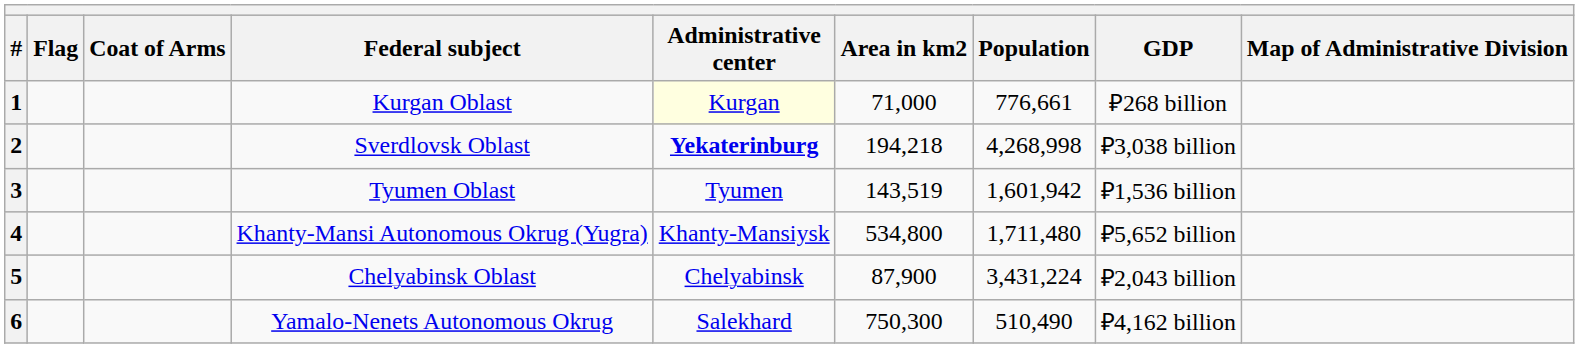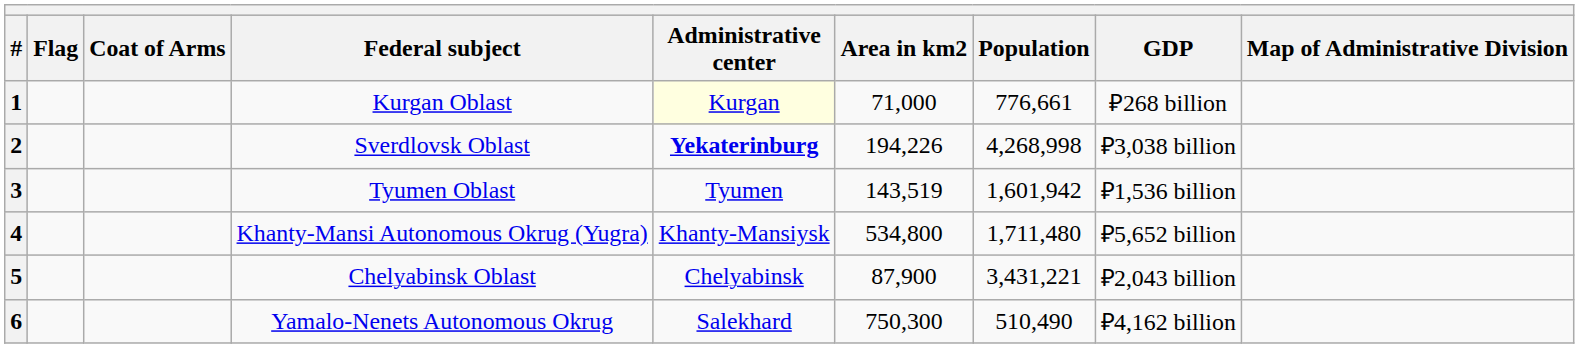 <table class="wikitable" style="text-align: center;">
 <tr>
 <th colspan="9"></th>
 </tr>
 <tr>
 <th>#</th>
 <th>Flag</th>
 <th>Coat of Arms</th>
 <th>Federal subject</th>
 <th>Administrative <br>center</th>
 <th>Area in km2</th>
 <th>Population</th>
 <th>GDP</th>
 <th>Map of Administrative Division</th>
 </tr>
 <tr>
 <th>1</th>
 <td></td>
 <td></td>
 <td><a href='#'>Kurgan Oblast</a></td>
 <td style="background: lightyellow;"><a href='#'>Kurgan</a></td>
 <td>71,000</td>
 <td>776,661</td>
 <td>₽268 billion</td>
 <td></td>
 </tr>
 <tr>
 <th>2</th>
 <td></td>
 <td></td>
 <td><a href='#'>Sverdlovsk Oblast</a></td>
 <td><strong><a href='#'>Yekaterinburg</a></strong></td>
-<td>194,218</td>
+<td>194,226</td>
 <td>4,268,998</td>
 <td>₽3,038 billion</td>
 <td></td>
 </tr>
 <tr>
 <th>3</th>
 <td></td>
 <td></td>
 <td><a href='#'>Tyumen Oblast</a></td>
 <td><a href='#'>Tyumen</a></td>
 <td>143,519</td>
 <td>1,601,942</td>
 <td>₽1,536 billion</td>
 <td></td>
 </tr>
 <tr>
 <th>4</th>
 <td></td>
 <td></td>
 <td><a href='#'>Khanty-Mansi Autonomous Okrug (Yugra)</a></td>
 <td><a href='#'>Khanty-Mansiysk</a></td>
 <td>534,800</td>
 <td>1,711,480</td>
 <td>₽5,652 billion</td>
 <td></td>
 </tr>
 <tr>
 <th>5</th>
 <td></td>
 <td></td>
 <td><a href='#'>Chelyabinsk Oblast</a></td>
 <td><a href='#'>Chelyabinsk</a></td>
 <td>87,900</td>
-<td>3,431,224</td>
+<td>3,431,221</td>
 <td>₽2,043 billion</td>
 <td></td>
 </tr>
 <tr>
 <th>6</th>
 <td></td>
 <td></td>
 <td><a href='#'>Yamalo-Nenets Autonomous Okrug</a></td>
 <td><a href='#'>Salekhard</a></td>
 <td>750,300</td>
 <td>510,490</td>
 <td>₽4,162 billion</td>
 <td></td>
 </tr>
 </table>
